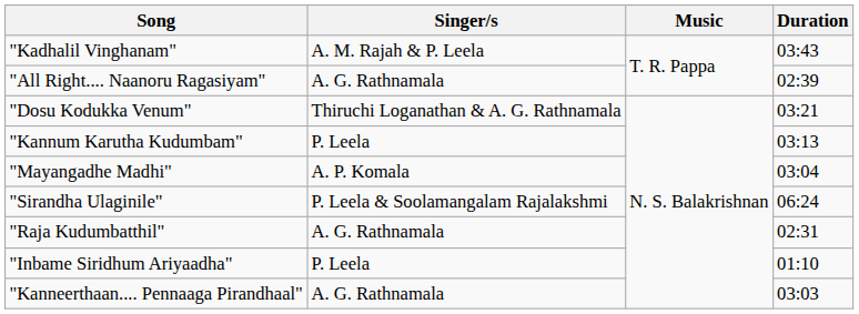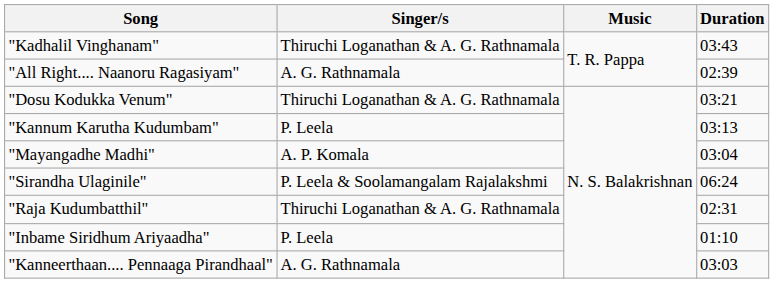 <table class="wikitable" style="font-size:95%;">
 <tr>
 <th>Song</th>
 <th>Singer/s</th>
 <th>Music</th>
 <th>Duration</th>
 </tr>
 <tr>
 <td>"Kadhalil Vinghanam"</td>
-<td>A. M. Rajah & P. Leela</td>
+<td>Thiruchi Loganathan & A. G. Rathnamala</td>
 <td rowspan="2">T. R. Pappa</td>
 <td>03:43</td>
 </tr>
 <tr>
 <td>"All Right.... Naanoru Ragasiyam"</td>
 <td>A. G. Rathnamala</td>
 <td>02:39</td>
 </tr>
 <tr>
 <td>"Dosu Kodukka Venum"</td>
 <td>Thiruchi Loganathan & A. G. Rathnamala</td>
 <td rowspan="7">N. S. Balakrishnan</td>
 <td>03:21</td>
 </tr>
 <tr>
 <td>"Kannum Karutha Kudumbam"</td>
 <td>P. Leela</td>
 <td>03:13</td>
 </tr>
 <tr>
 <td>"Mayangadhe Madhi"</td>
 <td>A. P. Komala</td>
 <td>03:04</td>
 </tr>
 <tr>
 <td>"Sirandha Ulaginile"</td>
 <td>P. Leela & Soolamangalam Rajalakshmi</td>
 <td>06:24</td>
 </tr>
 <tr>
 <td>"Raja Kudumbatthil"</td>
-<td>A. G. Rathnamala</td>
+<td>Thiruchi Loganathan & A. G. Rathnamala</td>
 <td>02:31</td>
 </tr>
 <tr>
 <td>"Inbame Siridhum Ariyaadha"</td>
 <td>P. Leela</td>
 <td>01:10</td>
 </tr>
 <tr>
 <td>"Kanneerthaan.... Pennaaga Pirandhaal"</td>
 <td>A. G. Rathnamala</td>
 <td>03:03</td>
 </tr>
 </table>
